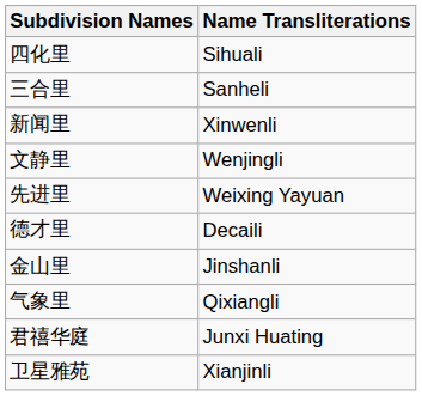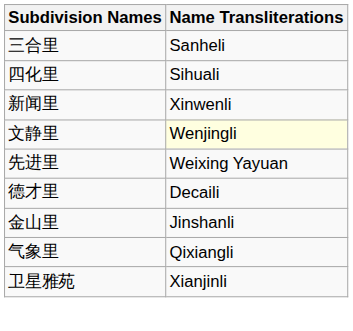 <table class="wikitable sortable">
 <tr>
 <th>Subdivision Names</th>
 <th>Name Transliterations</th>
 </tr>
 <tr>
+<td>三合里</td>
+<td>Sanheli</td>
+</tr>
+<tr>
 <td>四化里</td>
 <td>Sihuali</td>
-</tr>
-<tr>
-<td>三合里</td>
-<td>Sanheli</td>
 </tr>
 <tr>
 <td>新闻里</td>
 <td>Xinwenli</td>
 </tr>
 <tr>
 <td>文静里</td>
-<td>Wenjingli</td>
+<td style="background: lightyellow;">Wenjingli</td>
 </tr>
 <tr>
 <td>先进里</td>
 <td>Weixing Yayuan</td>
 </tr>
 <tr>
 <td>德才里</td>
 <td>Decaili</td>
 </tr>
 <tr>
 <td>金山里</td>
 <td>Jinshanli</td>
 </tr>
 <tr>
 <td>气象里</td>
 <td>Qixiangli</td>
 </tr>
 <tr>
-<td>君禧华庭</td>
-<td>Junxi Huating</td>
-</tr>
-<tr>
 <td>卫星雅苑</td>
 <td>Xianjinli</td>
 </tr>
 </table>
